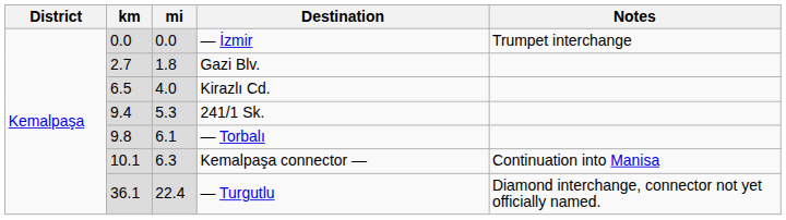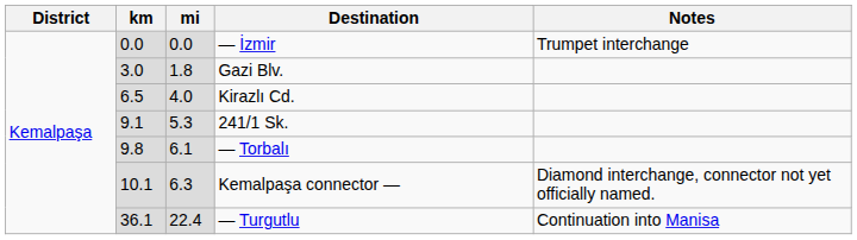 <table class="wikitable">
 <tr>
 <th width=100>District</th>
 <th width=40>km</th>
 <th width=40>mi</th>
 <th width=300>Destination</th>
 <th width=300>Notes</th>
 </tr>
 <tr>
 <td rowspan="7"><a href='#'>Kemalpaşa</a></td>
 <td style='background: #dcdcdc'>0.0</td>
 <td style='background: #dcdcdc'>0.0</td>
 <td> — <a href='#'>İzmir</a></td>
 <td>Trumpet interchange</td>
 </tr>
 <tr>
-<td style='background: #dcdcdc'>2.7</td>
+<td style='background: #dcdcdc'>3.0</td>
 <td style='background: #dcdcdc'>1.8</td>
 <td>Gazi Blv.</td>
 <td></td>
 </tr>
 <tr>
 <td style='background: #dcdcdc'>6.5</td>
 <td style='background: #dcdcdc'>4.0</td>
 <td>Kirazlı Cd.</td>
 <td></td>
 </tr>
 <tr>
-<td style='background: #dcdcdc'>9.4</td>
+<td style='background: #dcdcdc'>9.1</td>
 <td style='background: #dcdcdc'>5.3</td>
 <td>241/1 Sk.</td>
 <td></td>
 </tr>
 <tr>
 <td style='background: #dcdcdc'>9.8</td>
 <td style='background: #dcdcdc'>6.1</td>
 <td> — <a href='#'>Torbalı</a></td>
 <td></td>
 </tr>
 <tr>
 <td style='background: #dcdcdc'>10.1</td>
 <td style='background: #dcdcdc'>6.3</td>
 <td>Kemalpaşa connector — </td>
-<td>Continuation into <a href='#'>Manisa</a></td>
+<td>Diamond interchange, connector not yet officially named.</td>
 </tr>
 <tr>
 <td style='background: #dcdcdc'>36.1</td>
 <td style='background: #dcdcdc'>22.4</td>
 <td> — <a href='#'>Turgutlu</a></td>
-<td>Diamond interchange, connector not yet officially named.</td>
+<td>Continuation into <a href='#'>Manisa</a></td>
 </tr>
 </table>
